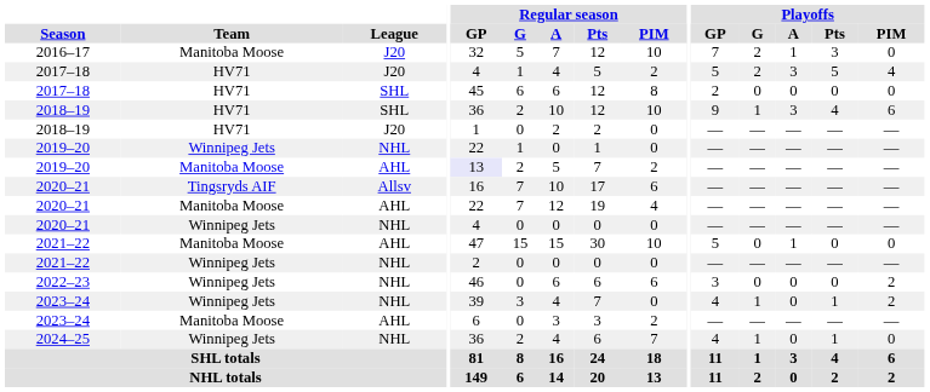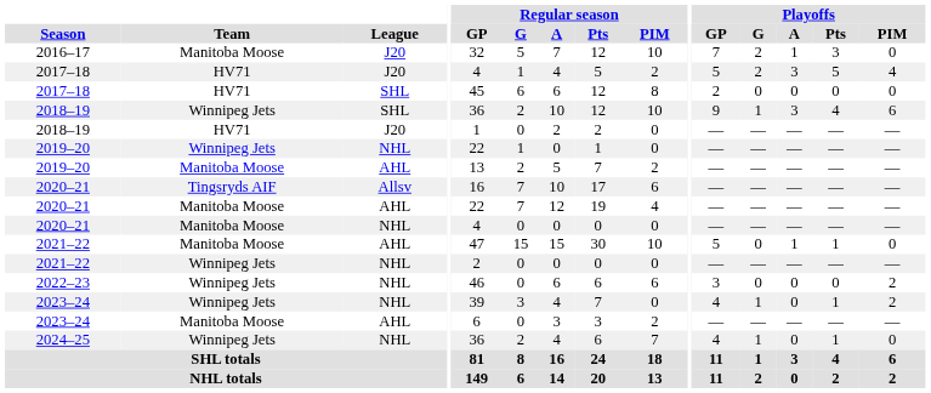 <table border="0" cellpadding="1" cellspacing="0" style="text-align:center; width:60em">
 <tr bgcolor="#e0e0e0">
 <th colspan="3" bgcolor="#ffffff"></th>
 <th rowspan="99" bgcolor="#ffffff"></th>
 <th colspan="5"><a href='#'>Regular season</a></th>
 <th rowspan="99" bgcolor="#ffffff"></th>
 <th colspan="5"><a href='#'>Playoffs</a></th>
 </tr>
 <tr bgcolor="#e0e0e0">
 <th><a href='#'>Season</a></th>
 <th>Team</th>
 <th>League</th>
 <th>GP</th>
 <th><a href='#'>G</a></th>
 <th><a href='#'>A</a></th>
 <th><a href='#'>Pts</a></th>
 <th><a href='#'>PIM</a></th>
 <th>GP</th>
 <th>G</th>
 <th>A</th>
 <th>Pts</th>
 <th>PIM</th>
 </tr>
 <tr>
 <td>2016–17</td>
 <td>Manitoba Moose</td>
 <td><a href='#'>J20</a></td>
 <td>32</td>
 <td>5</td>
 <td>7</td>
 <td>12</td>
 <td>10</td>
 <td>7</td>
 <td>2</td>
 <td>1</td>
 <td>3</td>
 <td>0</td>
 </tr>
 <tr bgcolor="#f0f0f0">
 <td>2017–18</td>
 <td>HV71</td>
 <td>J20</td>
 <td>4</td>
 <td>1</td>
 <td>4</td>
 <td>5</td>
 <td>2</td>
 <td>5</td>
 <td>2</td>
 <td>3</td>
 <td>5</td>
 <td>4</td>
 </tr>
 <tr>
 <td><a href='#'>2017–18</a></td>
 <td>HV71</td>
 <td><a href='#'>SHL</a></td>
 <td>45</td>
 <td>6</td>
 <td>6</td>
 <td>12</td>
 <td>8</td>
 <td>2</td>
 <td>0</td>
 <td>0</td>
 <td>0</td>
 <td>0</td>
 </tr>
 <tr bgcolor="#f0f0f0">
 <td><a href='#'>2018–19</a></td>
-<td>HV71</td>
+<td>Winnipeg Jets</td>
 <td>SHL</td>
 <td>36</td>
 <td>2</td>
 <td>10</td>
 <td>12</td>
 <td>10</td>
 <td>9</td>
 <td>1</td>
 <td>3</td>
 <td>4</td>
 <td>6</td>
 </tr>
 <tr>
 <td>2018–19</td>
 <td>HV71</td>
 <td>J20</td>
 <td>1</td>
 <td>0</td>
 <td>2</td>
 <td>2</td>
 <td>0</td>
 <td>—</td>
 <td>—</td>
 <td>—</td>
 <td>—</td>
 <td>—</td>
 </tr>
 <tr bgcolor="#f0f0f0">
 <td><a href='#'>2019–20</a></td>
 <td><a href='#'>Winnipeg Jets</a></td>
 <td><a href='#'>NHL</a></td>
 <td>22</td>
 <td>1</td>
 <td>0</td>
 <td>1</td>
 <td>0</td>
 <td>—</td>
 <td>—</td>
 <td>—</td>
 <td>—</td>
 <td>—</td>
 </tr>
 <tr>
 <td><a href='#'>2019–20</a></td>
 <td><a href='#'>Manitoba Moose</a></td>
 <td><a href='#'>AHL</a></td>
-<td style="background: lavender;">13</td>
+<td>13</td>
 <td>2</td>
 <td>5</td>
 <td>7</td>
 <td>2</td>
 <td>—</td>
 <td>—</td>
 <td>—</td>
 <td>—</td>
 <td>—</td>
 </tr>
 <tr bgcolor="#f0f0f0">
 <td><a href='#'>2020–21</a></td>
 <td><a href='#'>Tingsryds AIF</a></td>
 <td><a href='#'>Allsv</a></td>
 <td>16</td>
 <td>7</td>
 <td>10</td>
 <td>17</td>
 <td>6</td>
 <td>—</td>
 <td>—</td>
 <td>—</td>
 <td>—</td>
 <td>—</td>
 </tr>
 <tr>
 <td><a href='#'>2020–21</a></td>
 <td>Manitoba Moose</td>
 <td>AHL</td>
 <td>22</td>
 <td>7</td>
 <td>12</td>
 <td>19</td>
 <td>4</td>
 <td>—</td>
 <td>—</td>
 <td>—</td>
 <td>—</td>
 <td>—</td>
 </tr>
 <tr bgcolor="#f0f0f0">
 <td><a href='#'>2020–21</a></td>
-<td>Winnipeg Jets</td>
+<td>Manitoba Moose</td>
 <td>NHL</td>
 <td>4</td>
 <td>0</td>
 <td>0</td>
 <td>0</td>
 <td>0</td>
 <td>—</td>
 <td>—</td>
 <td>—</td>
 <td>—</td>
 <td>—</td>
 </tr>
 <tr>
 <td><a href='#'>2021–22</a></td>
 <td>Manitoba Moose</td>
 <td>AHL</td>
 <td>47</td>
 <td>15</td>
 <td>15</td>
 <td>30</td>
 <td>10</td>
 <td>5</td>
 <td>0</td>
 <td>1</td>
-<td>0</td>
+<td>1</td>
 <td>0</td>
 </tr>
 <tr bgcolor="#f0f0f0">
 <td><a href='#'>2021–22</a></td>
 <td>Winnipeg Jets</td>
 <td>NHL</td>
 <td>2</td>
 <td>0</td>
 <td>0</td>
 <td>0</td>
 <td>0</td>
 <td>—</td>
 <td>—</td>
 <td>—</td>
 <td>—</td>
 <td>—</td>
 </tr>
 <tr>
 <td><a href='#'>2022–23</a></td>
 <td>Winnipeg Jets</td>
 <td>NHL</td>
 <td>46</td>
 <td>0</td>
 <td>6</td>
 <td>6</td>
 <td>6</td>
 <td>3</td>
 <td>0</td>
 <td>0</td>
 <td>0</td>
 <td>2</td>
 </tr>
 <tr bgcolor="#f0f0f0">
 <td><a href='#'>2023–24</a></td>
 <td>Winnipeg Jets</td>
 <td>NHL</td>
 <td>39</td>
 <td>3</td>
 <td>4</td>
 <td>7</td>
 <td>0</td>
 <td>4</td>
 <td>1</td>
 <td>0</td>
 <td>1</td>
 <td>2</td>
 </tr>
 <tr>
 <td><a href='#'>2023–24</a></td>
 <td>Manitoba Moose</td>
 <td>AHL</td>
 <td>6</td>
 <td>0</td>
 <td>3</td>
 <td>3</td>
 <td>2</td>
 <td>—</td>
 <td>—</td>
 <td>—</td>
 <td>—</td>
 <td>—</td>
 </tr>
 <tr bgcolor="#f0f0f0">
 <td><a href='#'>2024–25</a></td>
 <td>Winnipeg Jets</td>
 <td>NHL</td>
 <td>36</td>
 <td>2</td>
 <td>4</td>
 <td>6</td>
 <td>7</td>
 <td>4</td>
 <td>1</td>
 <td>0</td>
 <td>1</td>
 <td>0</td>
 </tr>
 <tr bgcolor="#e0e0e0">
 <th colspan="3">SHL totals</th>
 <th>81</th>
 <th>8</th>
 <th>16</th>
 <th>24</th>
 <th>18</th>
 <th>11</th>
 <th>1</th>
 <th>3</th>
 <th>4</th>
 <th>6</th>
 </tr>
 <tr bgcolor="#e0e0e0">
 <th colspan="3">NHL totals</th>
 <th>149</th>
 <th>6</th>
 <th>14</th>
 <th>20</th>
 <th>13</th>
 <th>11</th>
 <th>2</th>
 <th>0</th>
 <th>2</th>
 <th>2</th>
 </tr>
 </table>
